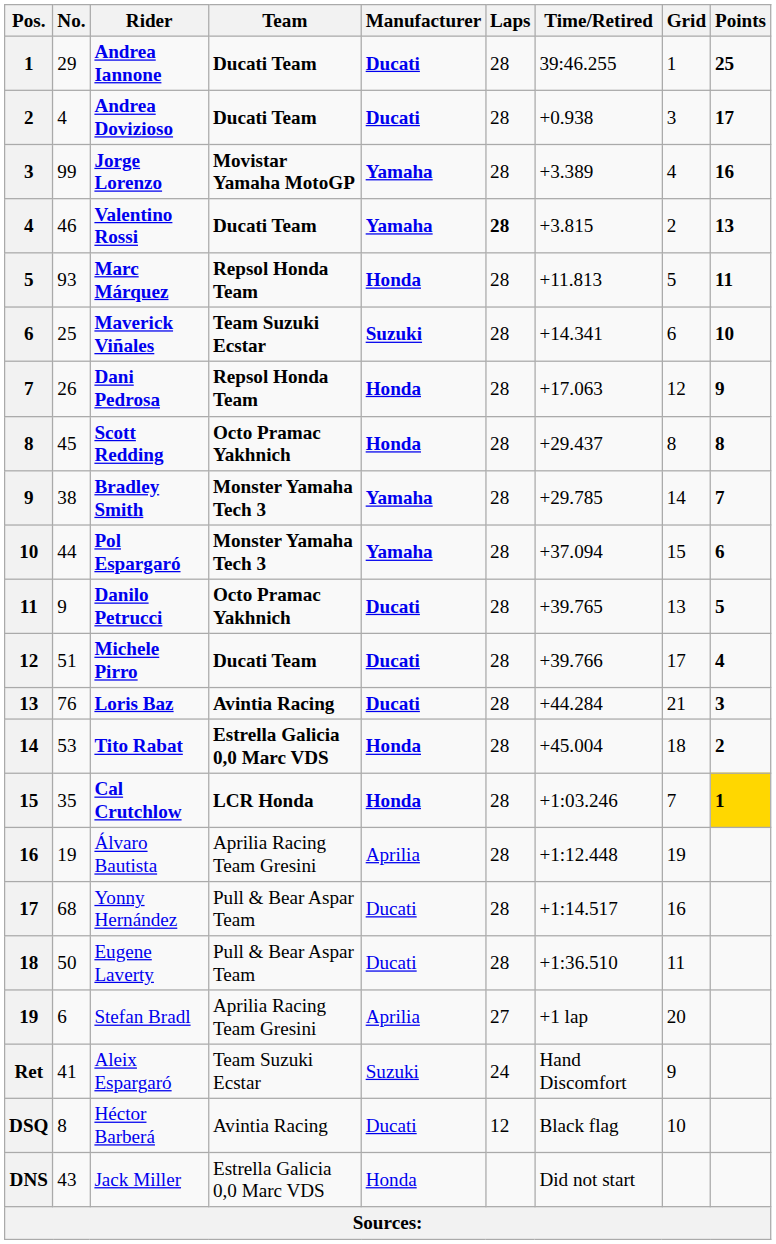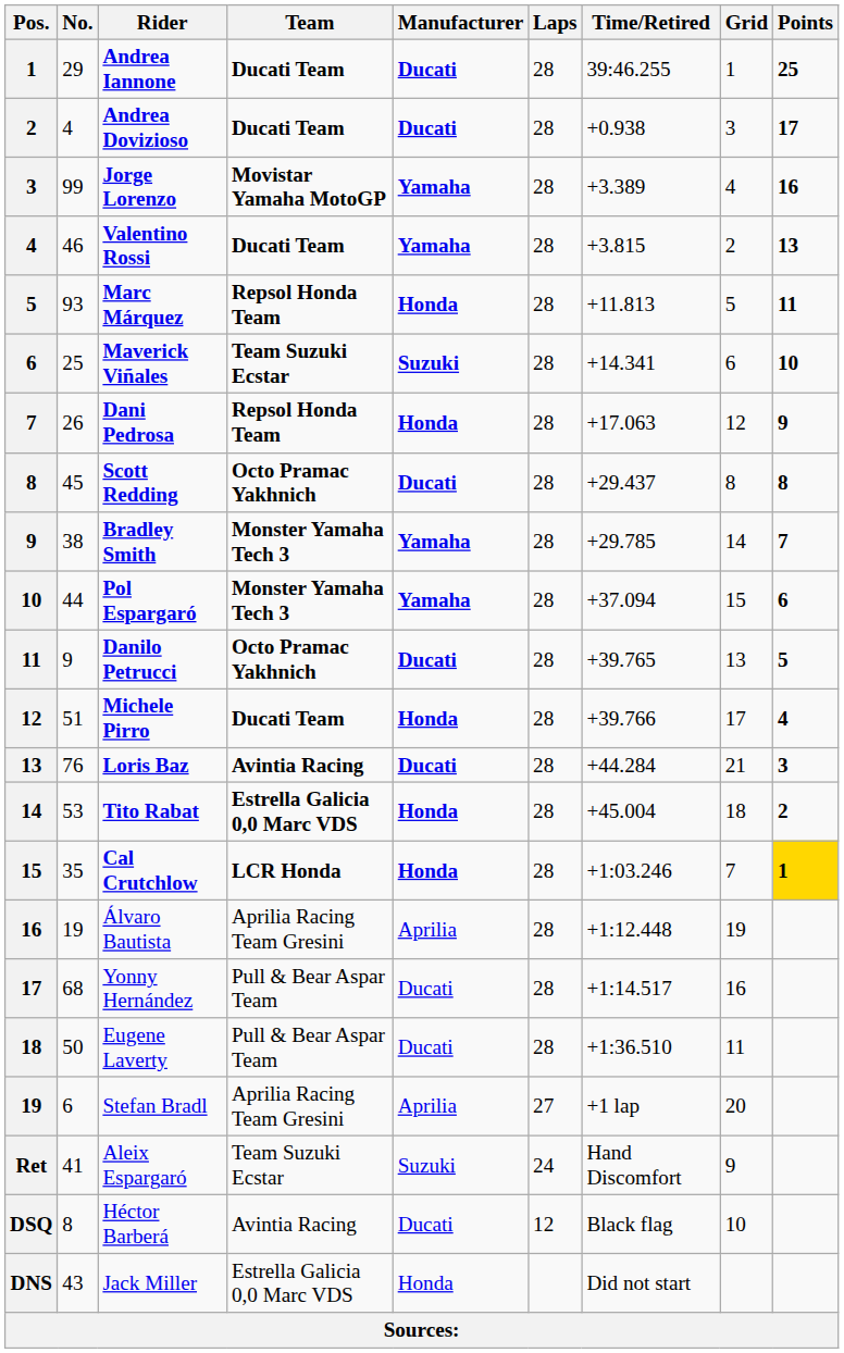 <table class="wikitable" style="font-size: 95%;">
 <tr>
 <th>Pos.</th>
 <th>No.</th>
 <th>Rider</th>
 <th>Team</th>
 <th>Manufacturer</th>
 <th>Laps</th>
 <th>Time/Retired</th>
 <th>Grid</th>
 <th>Points</th>
 </tr>
 <tr>
 <th>1</th>
 <td>29</td>
 <td> <strong><a href='#'>Andrea Iannone</a></strong></td>
 <td><strong>Ducati Team</strong></td>
 <td><strong><a href='#'>Ducati</a></strong></td>
 <td>28</td>
 <td>39:46.255</td>
 <td>1</td>
 <td><strong>25</strong></td>
 </tr>
 <tr>
 <th>2</th>
 <td>4</td>
 <td> <strong><a href='#'>Andrea Dovizioso</a></strong></td>
 <td><strong>Ducati Team</strong></td>
 <td><strong><a href='#'>Ducati</a></strong></td>
 <td>28</td>
 <td>+0.938</td>
 <td>3</td>
 <td><strong>17</strong></td>
 </tr>
 <tr>
 <th>3</th>
 <td>99</td>
 <td> <strong><a href='#'>Jorge Lorenzo</a></strong></td>
 <td><strong>Movistar Yamaha MotoGP</strong></td>
 <td><strong><a href='#'>Yamaha</a></strong></td>
 <td>28</td>
 <td>+3.389</td>
 <td>4</td>
 <td><strong>16</strong></td>
 </tr>
 <tr>
 <th>4</th>
 <td>46</td>
 <td> <strong><a href='#'>Valentino Rossi</a></strong></td>
 <td><strong>Ducati Team</strong></td>
 <td><strong><a href='#'>Yamaha</a></strong></td>
-<td><strong>28</strong></td>
+<td>28</td>
 <td>+3.815</td>
 <td>2</td>
 <td><strong>13</strong></td>
 </tr>
 <tr>
 <th>5</th>
 <td>93</td>
 <td> <strong><a href='#'>Marc Márquez</a></strong></td>
 <td><strong>Repsol Honda Team</strong></td>
 <td><strong><a href='#'>Honda</a></strong></td>
 <td>28</td>
 <td>+11.813</td>
 <td>5</td>
 <td><strong>11</strong></td>
 </tr>
 <tr>
 <th>6</th>
 <td>25</td>
 <td> <strong><a href='#'>Maverick Viñales</a></strong></td>
 <td><strong>Team Suzuki Ecstar</strong></td>
 <td><strong><a href='#'>Suzuki</a></strong></td>
 <td>28</td>
 <td>+14.341</td>
 <td>6</td>
 <td><strong>10</strong></td>
 </tr>
 <tr>
 <th>7</th>
 <td>26</td>
 <td> <strong><a href='#'>Dani Pedrosa</a></strong></td>
 <td><strong>Repsol Honda Team</strong></td>
 <td><strong><a href='#'>Honda</a></strong></td>
 <td>28</td>
 <td>+17.063</td>
 <td>12</td>
 <td><strong>9</strong></td>
 </tr>
 <tr>
 <th>8</th>
 <td>45</td>
 <td> <strong><a href='#'>Scott Redding</a></strong></td>
 <td><strong>Octo Pramac Yakhnich</strong></td>
-<td><strong><a href='#'>Honda</a></strong></td>
+<td><strong><a href='#'>Ducati</a></strong></td>
 <td>28</td>
 <td>+29.437</td>
 <td>8</td>
 <td><strong>8</strong></td>
 </tr>
 <tr>
 <th>9</th>
 <td>38</td>
 <td> <strong><a href='#'>Bradley Smith</a></strong></td>
 <td><strong>Monster Yamaha Tech 3</strong></td>
 <td><strong><a href='#'>Yamaha</a></strong></td>
 <td>28</td>
 <td>+29.785</td>
 <td>14</td>
 <td><strong>7</strong></td>
 </tr>
 <tr>
 <th>10</th>
 <td>44</td>
 <td> <strong><a href='#'>Pol Espargaró</a></strong></td>
 <td><strong>Monster Yamaha Tech 3</strong></td>
 <td><strong><a href='#'>Yamaha</a></strong></td>
 <td>28</td>
 <td>+37.094</td>
 <td>15</td>
 <td><strong>6</strong></td>
 </tr>
 <tr>
 <th>11</th>
 <td>9</td>
 <td> <strong><a href='#'>Danilo Petrucci</a></strong></td>
 <td><strong>Octo Pramac Yakhnich</strong></td>
 <td><strong><a href='#'>Ducati</a></strong></td>
 <td>28</td>
 <td>+39.765</td>
 <td>13</td>
 <td><strong>5</strong></td>
 </tr>
 <tr>
 <th>12</th>
 <td>51</td>
 <td> <strong><a href='#'>Michele Pirro</a></strong></td>
 <td><strong>Ducati Team</strong></td>
-<td><strong><a href='#'>Ducati</a></strong></td>
+<td><strong><a href='#'>Honda</a></strong></td>
 <td>28</td>
 <td>+39.766</td>
 <td>17</td>
 <td><strong>4</strong></td>
 </tr>
 <tr>
 <th>13</th>
 <td>76</td>
 <td> <strong><a href='#'>Loris Baz</a></strong></td>
 <td><strong>Avintia Racing</strong></td>
 <td><strong><a href='#'>Ducati</a></strong></td>
 <td>28</td>
 <td>+44.284</td>
 <td>21</td>
 <td><strong>3</strong></td>
 </tr>
 <tr>
 <th>14</th>
 <td>53</td>
 <td> <strong><a href='#'>Tito Rabat</a></strong></td>
 <td><strong>Estrella Galicia 0,0 Marc VDS</strong></td>
 <td><strong><a href='#'>Honda</a></strong></td>
 <td>28</td>
 <td>+45.004</td>
 <td>18</td>
 <td><strong>2</strong></td>
 </tr>
 <tr>
 <th>15</th>
 <td>35</td>
 <td> <strong><a href='#'>Cal Crutchlow</a></strong></td>
 <td><strong>LCR Honda</strong></td>
 <td><strong><a href='#'>Honda</a></strong></td>
 <td>28</td>
 <td>+1:03.246</td>
 <td>7</td>
 <td style="background: gold;"><strong>1</strong></td>
 </tr>
 <tr>
 <th>16</th>
 <td>19</td>
 <td> <a href='#'>Álvaro Bautista</a></td>
 <td>Aprilia Racing Team Gresini</td>
 <td><a href='#'>Aprilia</a></td>
 <td>28</td>
 <td>+1:12.448</td>
 <td>19</td>
 <td></td>
 </tr>
 <tr>
 <th>17</th>
 <td>68</td>
 <td> <a href='#'>Yonny Hernández</a></td>
 <td>Pull & Bear Aspar Team</td>
 <td><a href='#'>Ducati</a></td>
 <td>28</td>
 <td>+1:14.517</td>
 <td>16</td>
 <td></td>
 </tr>
 <tr>
 <th>18</th>
 <td>50</td>
 <td> <a href='#'>Eugene Laverty</a></td>
 <td>Pull & Bear Aspar Team</td>
 <td><a href='#'>Ducati</a></td>
 <td>28</td>
 <td>+1:36.510</td>
 <td>11</td>
 <td></td>
 </tr>
 <tr>
 <th>19</th>
 <td>6</td>
 <td> <a href='#'>Stefan Bradl</a></td>
 <td>Aprilia Racing Team Gresini</td>
 <td><a href='#'>Aprilia</a></td>
 <td>27</td>
 <td>+1 lap</td>
 <td>20</td>
 <td></td>
 </tr>
 <tr>
 <th>Ret</th>
 <td>41</td>
 <td> <a href='#'>Aleix Espargaró</a></td>
 <td>Team Suzuki Ecstar</td>
 <td><a href='#'>Suzuki</a></td>
 <td>24</td>
 <td>Hand Discomfort</td>
 <td>9</td>
 <td></td>
 </tr>
 <tr>
 <th>DSQ</th>
 <td>8</td>
 <td> <a href='#'>Héctor Barberá</a></td>
 <td>Avintia Racing</td>
 <td><a href='#'>Ducati</a></td>
 <td>12</td>
 <td>Black flag</td>
 <td>10</td>
 <td></td>
 </tr>
 <tr>
 <th>DNS</th>
 <td>43</td>
 <td> <a href='#'>Jack Miller</a></td>
 <td>Estrella Galicia 0,0 Marc VDS</td>
 <td><a href='#'>Honda</a></td>
 <td></td>
 <td>Did not start</td>
 <td></td>
 <td></td>
 </tr>
 <tr>
 <th colspan=9>Sources: </th>
 </tr>
 </table>
